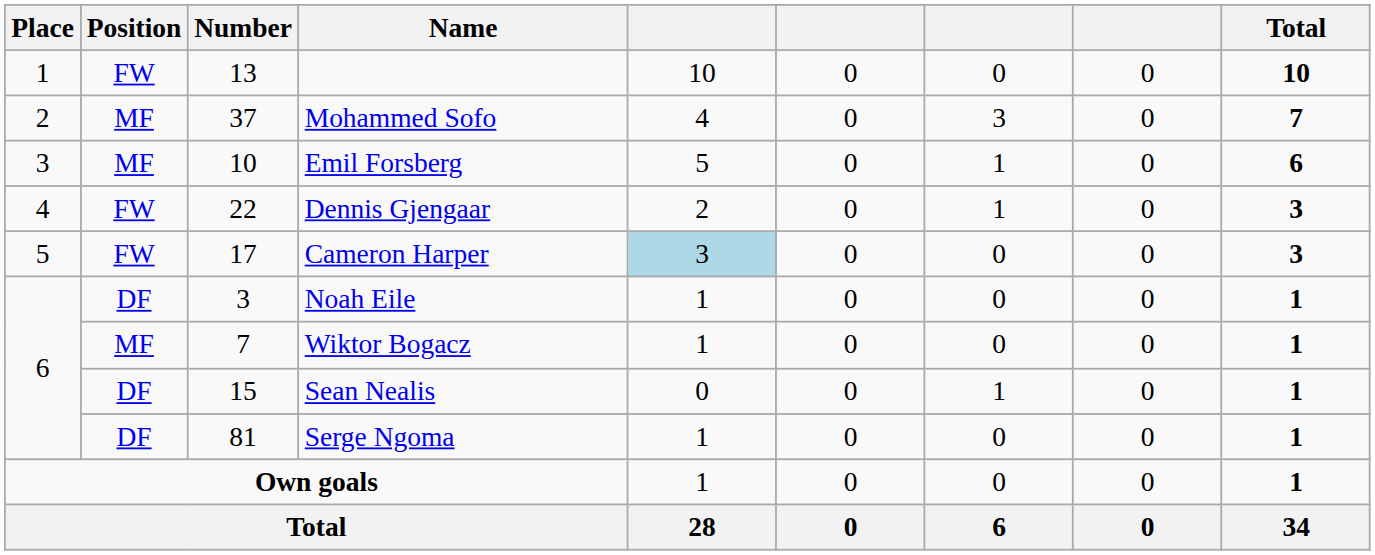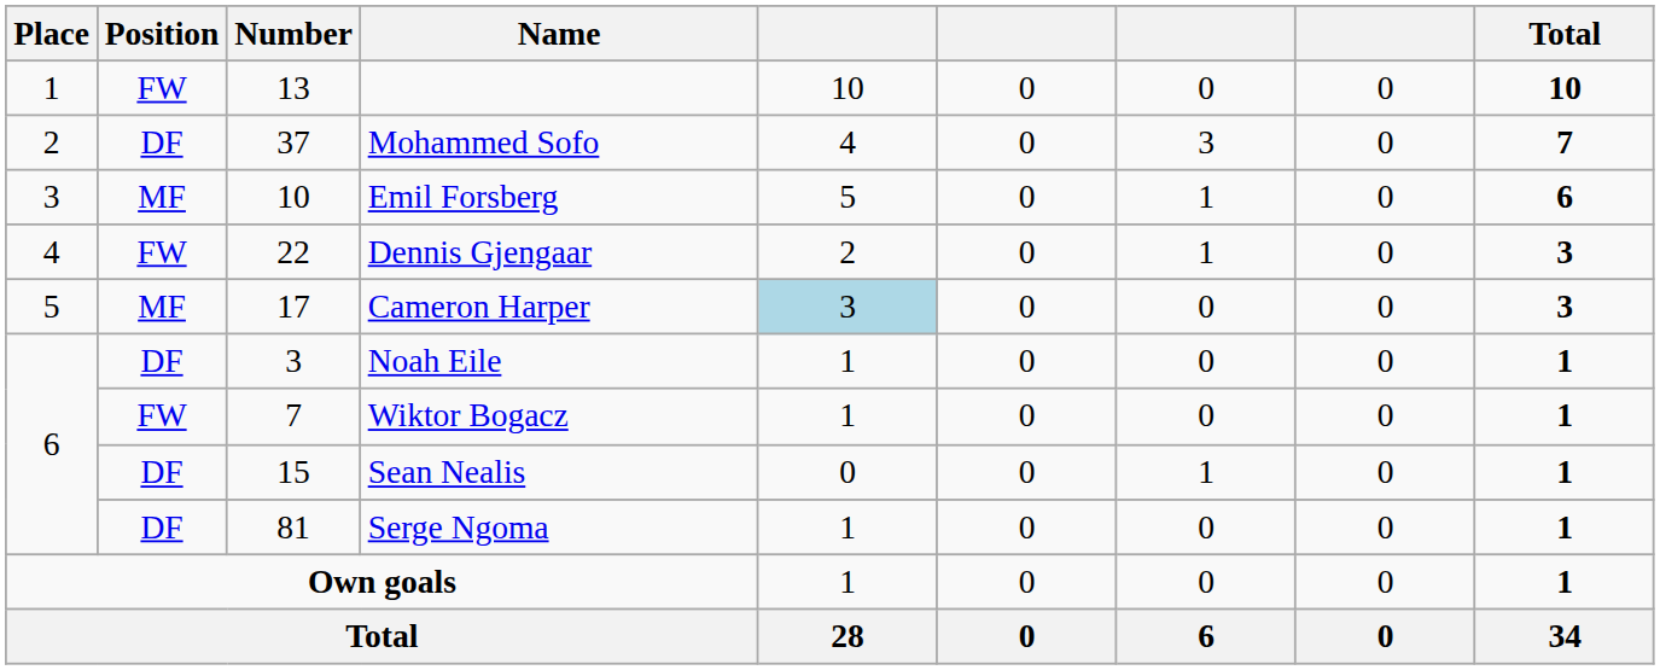 <table class="wikitable" style="font-size: 95%; text-align: center;">
 <tr>
 <th width=30>Place</th>
 <th width=30>Position</th>
 <th width=30>Number</th>
 <th width=175>Name</th>
 <th width=75></th>
 <th width=75></th>
 <th width=75></th>
 <th width=75></th>
 <th width=75>Total</th>
 </tr>
 <tr>
 <td>1</td>
 <td><a href='#'>FW</a></td>
 <td>13</td>
 <td align="left"></td>
 <td>10</td>
 <td>0</td>
 <td>0</td>
 <td>0</td>
 <td><strong>10</strong></td>
 </tr>
 <tr>
 <td>2</td>
-<td><a href='#'>MF</a></td>
+<td><a href='#'>DF</a></td>
 <td>37</td>
 <td align="left"> <a href='#'>Mohammed Sofo</a></td>
 <td>4</td>
 <td>0</td>
 <td>3</td>
 <td>0</td>
 <td><strong>7</strong></td>
 </tr>
 <tr>
 <td>3</td>
 <td><a href='#'>MF</a></td>
 <td>10</td>
 <td align="left"> <a href='#'>Emil Forsberg</a></td>
 <td>5</td>
 <td>0</td>
 <td>1</td>
 <td>0</td>
 <td><strong>6</strong></td>
 </tr>
 <tr>
 <td>4</td>
 <td><a href='#'>FW</a></td>
 <td>22</td>
 <td align="left"> <a href='#'>Dennis Gjengaar</a></td>
 <td>2</td>
 <td>0</td>
 <td>1</td>
 <td>0</td>
 <td><strong>3</strong></td>
 </tr>
 <tr>
 <td>5</td>
-<td><a href='#'>FW</a></td>
+<td><a href='#'>MF</a></td>
 <td>17</td>
 <td align="left"> <a href='#'>Cameron Harper</a></td>
 <td style="background: lightblue;">3</td>
 <td>0</td>
 <td>0</td>
 <td>0</td>
 <td><strong>3</strong></td>
 </tr>
 <tr>
 <td rowspan="4">6</td>
 <td><a href='#'>DF</a></td>
 <td>3</td>
 <td align="left"> <a href='#'>Noah Eile</a></td>
 <td>1</td>
 <td>0</td>
 <td>0</td>
 <td>0</td>
 <td><strong>1</strong></td>
 </tr>
 <tr>
-<td><a href='#'>MF</a></td>
+<td><a href='#'>FW</a></td>
 <td>7</td>
 <td align="left"> <a href='#'>Wiktor Bogacz</a></td>
 <td>1</td>
 <td>0</td>
 <td>0</td>
 <td>0</td>
 <td><strong>1</strong></td>
 </tr>
 <tr>
 <td><a href='#'>DF</a></td>
 <td>15</td>
 <td align="left"> <a href='#'>Sean Nealis</a></td>
 <td>0</td>
 <td>0</td>
 <td>1</td>
 <td>0</td>
 <td><strong>1</strong></td>
 </tr>
 <tr>
 <td><a href='#'>DF</a></td>
 <td>81</td>
 <td align="left"> <a href='#'>Serge Ngoma</a></td>
 <td>1</td>
 <td>0</td>
 <td>0</td>
 <td>0</td>
 <td><strong>1</strong></td>
 </tr>
 <tr>
 <td colspan="4"><strong>Own goals</strong></td>
 <td>1</td>
 <td>0</td>
 <td>0</td>
 <td>0</td>
 <td><strong>1</strong></td>
 </tr>
 <tr>
 <th colspan="4">Total</th>
 <th>28</th>
 <th>0</th>
 <th>6</th>
 <th>0</th>
 <th>34</th>
 </tr>
 </table>
